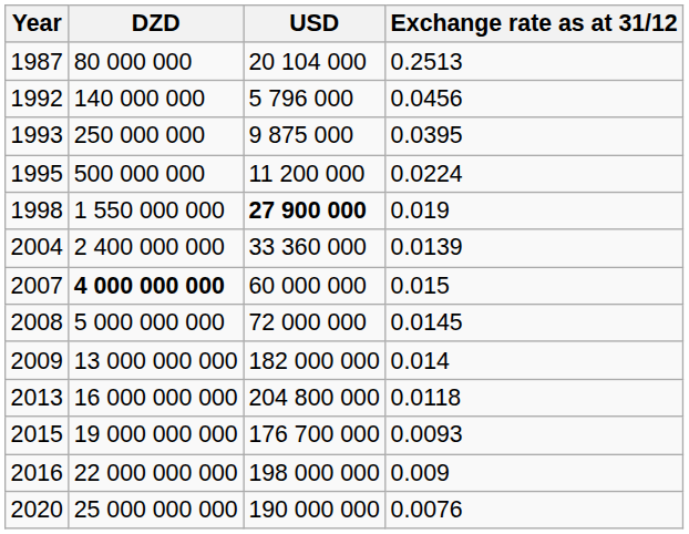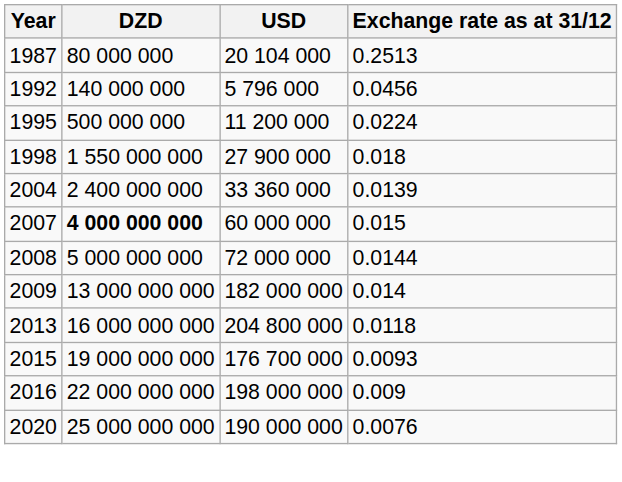 <table class="wikitable">
 <tr>
 <th>Year</th>
 <th>DZD</th>
 <th>USD</th>
 <th>Exchange rate as at 31/12</th>
 </tr>
 <tr>
 <td>1987</td>
 <td>80 000 000</td>
 <td>20 104 000</td>
 <td>0.2513</td>
 </tr>
 <tr>
 <td>1992</td>
 <td>140 000 000</td>
 <td>5 796 000</td>
 <td>0.0456</td>
 </tr>
 <tr>
-<td>1993</td>
-<td>250 000 000</td>
-<td>9 875 000</td>
-<td>0.0395</td>
-</tr>
-<tr>
 <td>1995</td>
 <td>500 000 000</td>
 <td>11 200 000</td>
 <td>0.0224</td>
 </tr>
 <tr>
 <td>1998</td>
 <td>1 550 000 000</td>
-<td><strong>27 900 000</strong></td>
-<td>0.019</td>
+<td>27 900 000</td>
+<td>0.018</td>
 </tr>
 <tr>
 <td>2004</td>
 <td>2 400 000 000</td>
 <td>33 360 000</td>
 <td>0.0139</td>
 </tr>
 <tr>
 <td>2007</td>
 <td><strong>4 000 000 000</strong></td>
 <td>60 000 000</td>
 <td>0.015</td>
 </tr>
 <tr>
 <td>2008</td>
 <td>5 000 000 000</td>
 <td>72 000 000</td>
-<td>0.0145</td>
+<td>0.0144</td>
 </tr>
 <tr>
 <td>2009</td>
 <td>13 000 000 000</td>
 <td>182 000 000</td>
 <td>0.014</td>
 </tr>
 <tr>
 <td>2013</td>
 <td>16 000 000 000</td>
 <td>204 800 000</td>
 <td>0.0118</td>
 </tr>
 <tr>
 <td>2015</td>
 <td>19 000 000 000</td>
 <td>176 700 000</td>
 <td>0.0093</td>
 </tr>
 <tr>
 <td>2016</td>
 <td>22 000 000 000</td>
 <td>198 000 000</td>
 <td>0.009</td>
 </tr>
 <tr>
 <td>2020</td>
 <td>25 000 000 000</td>
 <td>190 000 000</td>
 <td>0.0076</td>
 </tr>
 </table>
